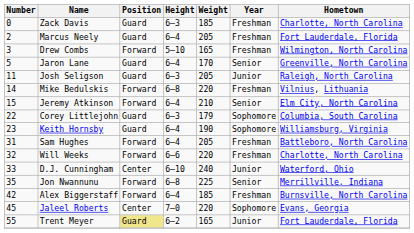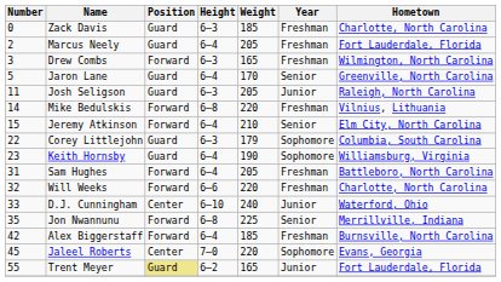 <table class="wikitable" style="font-size: 95%;">
 <tr>
 <th>Number</th>
 <th>Name</th>
 <th>Position</th>
 <th>Height</th>
 <th>Weight</th>
 <th>Year</th>
 <th>Hometown</th>
 </tr>
 <tr>
 <td>0</td>
 <td>Zack Davis</td>
 <td>Guard</td>
 <td>6–3</td>
 <td>185</td>
 <td>Freshman</td>
 <td><a href='#'>Charlotte, North Carolina</a></td>
 </tr>
 <tr>
 <td>2</td>
 <td>Marcus Neely</td>
 <td>Guard</td>
 <td>6–4</td>
 <td>205</td>
 <td>Freshman</td>
 <td><a href='#'>Fort Lauderdale, Florida</a></td>
 </tr>
 <tr>
 <td>3</td>
 <td>Drew Combs</td>
 <td>Forward</td>
-<td>5–10</td>
+<td>6–3</td>
 <td>165</td>
 <td>Freshman</td>
 <td><a href='#'>Wilmington, North Carolina</a></td>
 </tr>
 <tr>
 <td>5</td>
 <td>Jaron Lane</td>
 <td>Guard</td>
 <td>6–4</td>
 <td>170</td>
 <td>Senior</td>
 <td><a href='#'>Greenville, North Carolina</a></td>
 </tr>
 <tr>
 <td>11</td>
 <td>Josh Seligson</td>
 <td>Guard</td>
 <td>6–3</td>
 <td>205</td>
 <td>Junior</td>
 <td><a href='#'>Raleigh, North Carolina</a></td>
 </tr>
 <tr>
 <td>14</td>
 <td>Mike Bedulskis</td>
 <td>Forward</td>
 <td>6–8</td>
 <td>220</td>
 <td>Freshman</td>
 <td><a href='#'>Vilnius</a>, <a href='#'>Lithuania</a></td>
 </tr>
 <tr>
 <td>15</td>
 <td>Jeremy Atkinson</td>
 <td>Forward</td>
 <td>6–4</td>
 <td>210</td>
 <td>Senior</td>
 <td><a href='#'>Elm City, North Carolina</a></td>
 </tr>
 <tr>
 <td>22</td>
 <td>Corey Littlejohn</td>
 <td>Guard</td>
 <td>6–3</td>
 <td>179</td>
 <td>Sophomore</td>
 <td><a href='#'>Columbia, South Carolina</a></td>
 </tr>
 <tr>
 <td>23</td>
 <td><a href='#'>Keith Hornsby</a></td>
 <td>Guard</td>
 <td>6–4</td>
 <td>190</td>
 <td>Sophomore</td>
 <td><a href='#'>Williamsburg, Virginia</a></td>
 </tr>
 <tr>
 <td>31</td>
 <td>Sam Hughes</td>
 <td>Forward</td>
 <td>6–4</td>
 <td>205</td>
 <td>Freshman</td>
 <td><a href='#'>Battleboro, North Carolina</a></td>
 </tr>
 <tr>
 <td>32</td>
 <td>Will Weeks</td>
 <td>Forward</td>
 <td>6–6</td>
 <td>220</td>
 <td>Freshman</td>
 <td><a href='#'>Charlotte, North Carolina</a></td>
 </tr>
 <tr>
 <td>33</td>
 <td>D.J. Cunningham</td>
 <td>Center</td>
 <td>6–10</td>
 <td>240</td>
 <td>Junior</td>
 <td><a href='#'>Waterford, Ohio</a></td>
 </tr>
 <tr>
 <td>35</td>
 <td>Jon Nwannunu</td>
 <td>Forward</td>
 <td>6–8</td>
 <td>225</td>
 <td>Senior</td>
 <td><a href='#'>Merrillville, Indiana</a></td>
 </tr>
 <tr>
 <td>42</td>
 <td>Alex Biggerstaff</td>
 <td>Forward</td>
 <td>6–4</td>
 <td>185</td>
 <td>Freshman</td>
 <td><a href='#'>Burnsville, North Carolina</a></td>
 </tr>
 <tr>
 <td>45</td>
 <td><a href='#'>Jaleel Roberts</a></td>
 <td>Center</td>
 <td>7–0</td>
 <td>220</td>
 <td>Sophomore</td>
 <td><a href='#'>Evans, Georgia</a></td>
 </tr>
 <tr>
 <td>55</td>
 <td>Trent Meyer</td>
 <td style="background: khaki;">Guard</td>
 <td>6–2</td>
 <td>165</td>
 <td>Junior</td>
 <td><a href='#'>Fort Lauderdale, Florida</a></td>
 </tr>
 <tr>
 </tr>
 </table>
